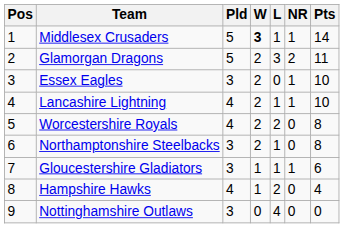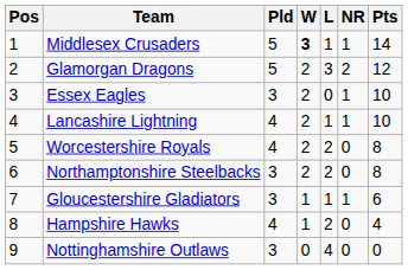 <table class="wikitable">
 <tr>
 <th>Pos</th>
 <th>Team</th>
 <th>Pld</th>
 <th>W</th>
 <th>L</th>
 <th>NR</th>
 <th>Pts</th>
 </tr>
 <tr>
 <td>1</td>
 <td><a href='#'>Middlesex Crusaders</a></td>
 <td>5</td>
 <td><strong>3</strong></td>
 <td>1</td>
 <td>1</td>
 <td>14</td>
 </tr>
 <tr>
 <td>2</td>
 <td><a href='#'>Glamorgan Dragons</a></td>
 <td>5</td>
 <td>2</td>
 <td>3</td>
 <td>2</td>
-<td>11</td>
+<td>12</td>
 </tr>
 <tr>
 <td>3</td>
 <td><a href='#'>Essex Eagles</a></td>
 <td>3</td>
 <td>2</td>
 <td>0</td>
 <td>1</td>
 <td>10</td>
 </tr>
 <tr>
 <td>4</td>
 <td><a href='#'>Lancashire Lightning</a></td>
 <td>4</td>
 <td>2</td>
 <td>1</td>
 <td>1</td>
 <td>10</td>
 </tr>
 <tr>
 <td>5</td>
 <td><a href='#'>Worcestershire Royals</a></td>
 <td>4</td>
 <td>2</td>
 <td>2</td>
 <td>0</td>
 <td>8</td>
 </tr>
 <tr>
 <td>6</td>
 <td><a href='#'>Northamptonshire Steelbacks</a></td>
 <td>3</td>
 <td>2</td>
-<td>1</td>
+<td>2</td>
 <td>0</td>
 <td>8</td>
 </tr>
 <tr>
 <td>7</td>
 <td><a href='#'>Gloucestershire Gladiators</a></td>
 <td>3</td>
 <td>1</td>
 <td>1</td>
 <td>1</td>
 <td>6</td>
 </tr>
 <tr>
 <td>8</td>
 <td><a href='#'>Hampshire Hawks</a></td>
 <td>4</td>
 <td>1</td>
 <td>2</td>
 <td>0</td>
 <td>4</td>
 </tr>
 <tr>
 <td>9</td>
 <td><a href='#'>Nottinghamshire Outlaws</a></td>
 <td>3</td>
 <td>0</td>
 <td>4</td>
 <td>0</td>
 <td>0</td>
 </tr>
 </table>
